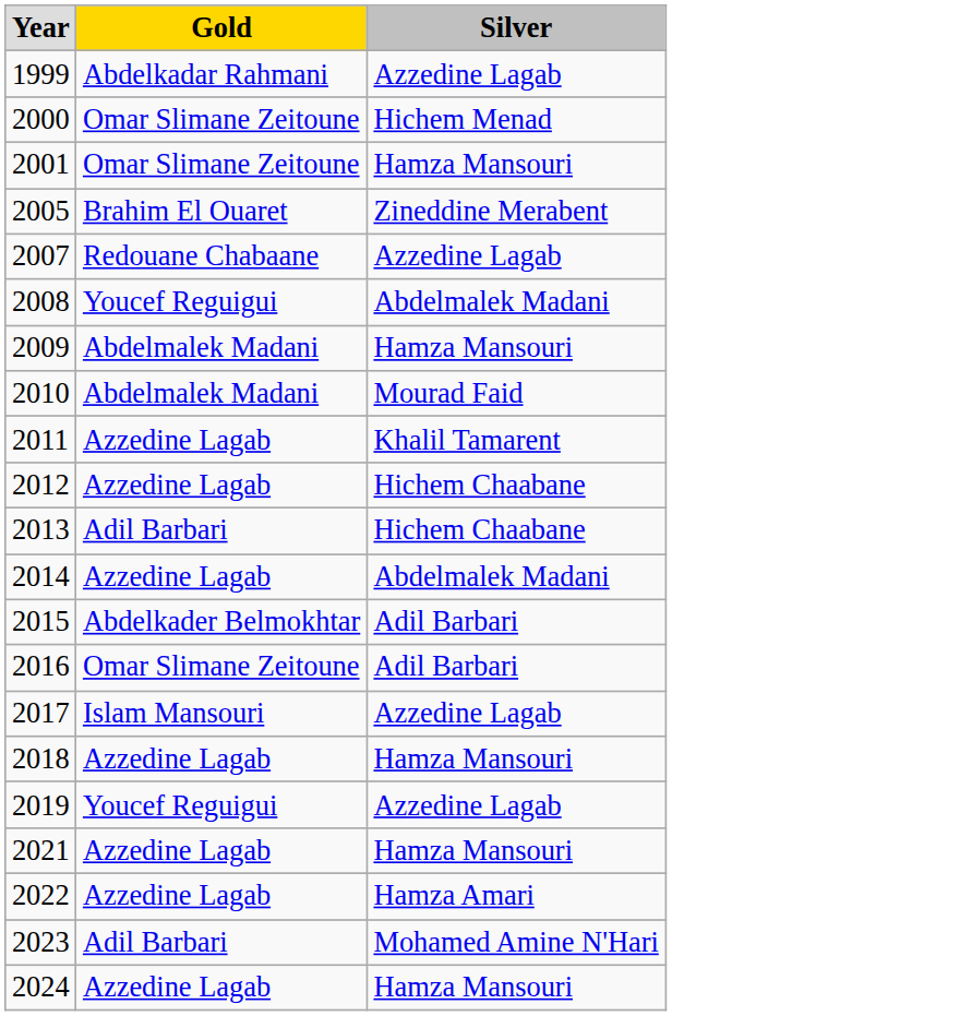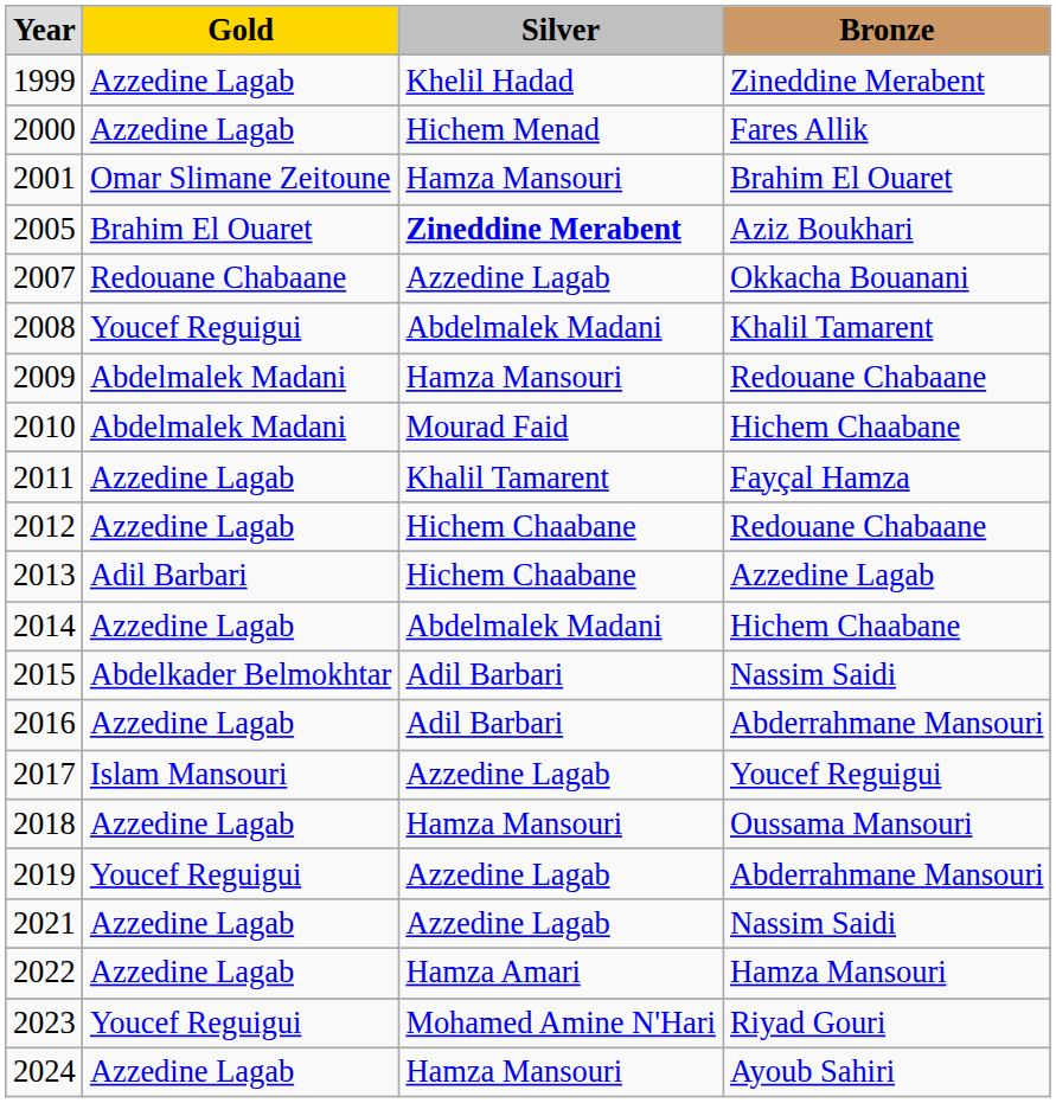 <table class="wikitable" style="text-align:left;">
 <tr>
 <td style="background:#DDDDDD; font-weight:bold; text-align:center;">Year</td>
 <td style="background:gold; font-weight:bold; text-align:center;">Gold</td>
 <td style="background:silver; font-weight:bold; text-align:center;">Silver</td>
+<td style="background:#cc9966; font-weight:bold; text-align:center;">Bronze</td>
 </tr>
 <tr>
 <td>1999</td>
-<td><a href='#'>Abdelkadar Rahmani</a></td>
 <td><a href='#'>Azzedine Lagab</a></td>
+<td><a href='#'>Khelil Hadad</a></td>
+<td><a href='#'>Zineddine Merabent</a></td>
 </tr>
 <tr>
 <td>2000</td>
-<td><a href='#'>Omar Slimane Zeitoune</a></td>
+<td><a href='#'>Azzedine Lagab</a></td>
 <td><a href='#'>Hichem Menad</a></td>
+<td><a href='#'>Fares Allik</a></td>
 </tr>
 <tr>
 <td>2001</td>
 <td><a href='#'>Omar Slimane Zeitoune</a></td>
 <td><a href='#'>Hamza Mansouri</a></td>
+<td><a href='#'>Brahim El Ouaret</a></td>
 </tr>
 <tr>
 <td>2005</td>
 <td><a href='#'>Brahim El Ouaret</a></td>
-<td><a href='#'>Zineddine Merabent</a></td>
+<td><strong><a href='#'>Zineddine Merabent</a></strong></td>
+<td><a href='#'>Aziz Boukhari</a></td>
 </tr>
 <tr>
 <td>2007</td>
 <td><a href='#'>Redouane Chabaane</a></td>
 <td><a href='#'>Azzedine Lagab</a></td>
+<td><a href='#'>Okkacha Bouanani</a></td>
 </tr>
 <tr>
 <td>2008</td>
 <td><a href='#'>Youcef Reguigui</a></td>
 <td><a href='#'>Abdelmalek Madani</a></td>
+<td><a href='#'>Khalil Tamarent</a></td>
 </tr>
 <tr>
 <td>2009</td>
 <td><a href='#'>Abdelmalek Madani</a></td>
 <td><a href='#'>Hamza Mansouri</a></td>
+<td><a href='#'>Redouane Chabaane</a></td>
 </tr>
 <tr>
 <td>2010</td>
 <td><a href='#'>Abdelmalek Madani</a></td>
 <td><a href='#'>Mourad Faid</a></td>
+<td><a href='#'>Hichem Chaabane</a></td>
 </tr>
 <tr>
 <td>2011</td>
 <td><a href='#'>Azzedine Lagab</a></td>
 <td><a href='#'>Khalil Tamarent</a></td>
+<td><a href='#'>Fayçal Hamza</a></td>
 </tr>
 <tr>
 <td>2012</td>
 <td><a href='#'>Azzedine Lagab</a></td>
 <td><a href='#'>Hichem Chaabane</a></td>
+<td><a href='#'>Redouane Chabaane</a></td>
 </tr>
 <tr>
 <td>2013</td>
 <td><a href='#'>Adil Barbari</a></td>
 <td><a href='#'>Hichem Chaabane</a></td>
+<td><a href='#'>Azzedine Lagab</a></td>
 </tr>
 <tr>
 <td>2014</td>
 <td><a href='#'>Azzedine Lagab</a></td>
 <td><a href='#'>Abdelmalek Madani</a></td>
+<td><a href='#'>Hichem Chaabane</a></td>
 </tr>
 <tr>
 <td>2015</td>
 <td><a href='#'>Abdelkader Belmokhtar</a></td>
 <td><a href='#'>Adil Barbari</a></td>
+<td><a href='#'>Nassim Saidi</a></td>
 </tr>
 <tr>
 <td>2016</td>
-<td><a href='#'>Omar Slimane Zeitoune</a></td>
+<td><a href='#'>Azzedine Lagab</a></td>
 <td><a href='#'>Adil Barbari</a></td>
+<td><a href='#'>Abderrahmane Mansouri</a></td>
 </tr>
 <tr>
 <td>2017</td>
 <td><a href='#'>Islam Mansouri</a></td>
 <td><a href='#'>Azzedine Lagab</a></td>
+<td><a href='#'>Youcef Reguigui</a></td>
 </tr>
 <tr>
 <td>2018</td>
 <td><a href='#'>Azzedine Lagab</a></td>
 <td><a href='#'>Hamza Mansouri</a></td>
+<td><a href='#'>Oussama Mansouri</a></td>
 </tr>
 <tr>
 <td>2019</td>
 <td><a href='#'>Youcef Reguigui</a></td>
 <td><a href='#'>Azzedine Lagab</a></td>
+<td><a href='#'>Abderrahmane Mansouri</a></td>
 </tr>
 <tr>
 <td>2021</td>
 <td><a href='#'>Azzedine Lagab</a></td>
-<td><a href='#'>Hamza Mansouri</a></td>
+<td><a href='#'>Azzedine Lagab</a></td>
+<td><a href='#'>Nassim Saidi</a></td>
 </tr>
 <tr>
 <td>2022</td>
 <td><a href='#'>Azzedine Lagab</a></td>
 <td><a href='#'>Hamza Amari</a></td>
+<td><a href='#'>Hamza Mansouri</a></td>
 </tr>
 <tr>
 <td>2023</td>
-<td><a href='#'>Adil Barbari</a></td>
+<td><a href='#'>Youcef Reguigui</a></td>
 <td><a href='#'>Mohamed Amine N'Hari</a></td>
+<td><a href='#'>Riyad Gouri</a></td>
 </tr>
 <tr>
 <td>2024</td>
 <td><a href='#'>Azzedine Lagab</a></td>
 <td><a href='#'>Hamza Mansouri</a></td>
+<td><a href='#'>Ayoub Sahiri</a></td>
 </tr>
 </table>
